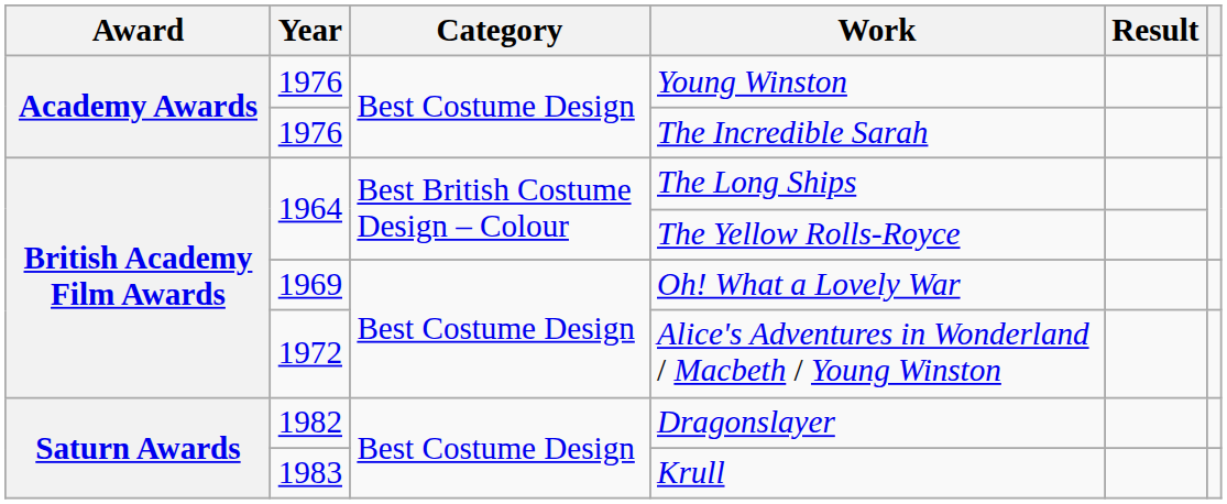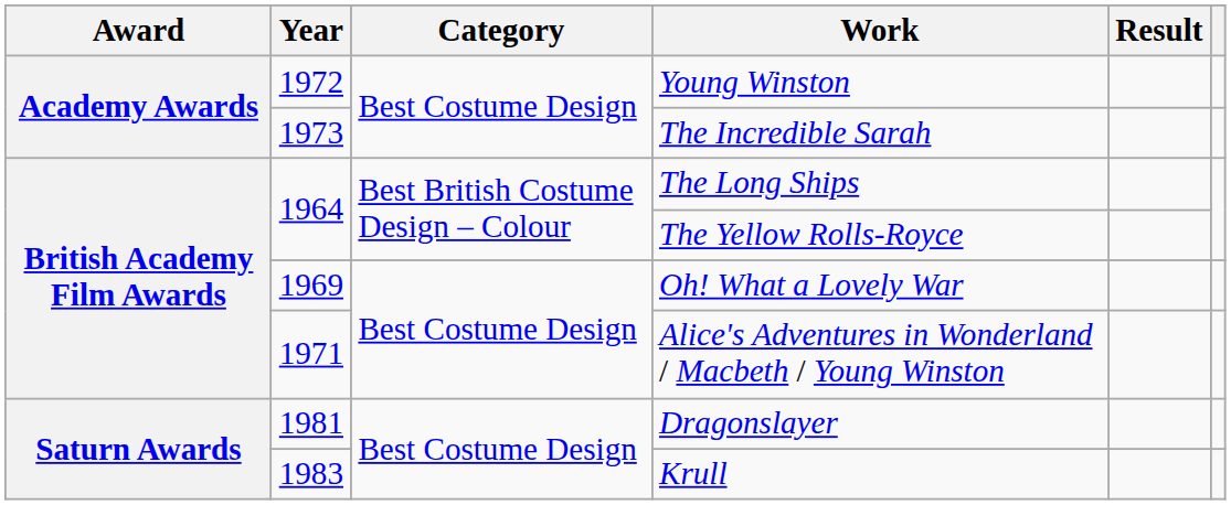 <table class="wikitable">
 <tr>
 <th>Award</th>
 <th>Year</th>
 <th>Category</th>
 <th>Work</th>
 <th>Result</th>
 <th class="unsortable"></th>
 </tr>
 <tr>
 <th rowspan="2" scope="row" style="text-align:center;"><a href='#'>Academy Awards</a></th>
-<td style="text-align:center;"><a href='#'>1976</a></td>
+<td style="text-align:center;"><a href='#'>1972</a></td>
 <td rowspan="2"><a href='#'>Best Costume Design</a></td>
 <td><em><a href='#'>Young Winston</a></em></td>
 <td></td>
 <td style="text-align:center;"></td>
 </tr>
 <tr>
-<td style="text-align:center;"><a href='#'>1976</a></td>
+<td style="text-align:center;"><a href='#'>1973</a></td>
 <td><em><a href='#'>The Incredible Sarah</a></em></td>
 <td></td>
 <td style="text-align:center;"></td>
 </tr>
 <tr>
 <th rowspan="4" scope="row" style="text-align:center;"><a href='#'>British Academy Film Awards</a></th>
 <td rowspan="2", style="text-align:center;"><a href='#'>1964</a></td>
 <td rowspan="2"><a href='#'>Best British Costume Design – Colour</a></td>
 <td><em><a href='#'>The Long Ships</a></em></td>
 <td></td>
 <td rowspan="2", style="text-align:center;"></td>
 </tr>
 <tr>
 <td><em><a href='#'>The Yellow Rolls-Royce</a></em></td>
 <td></td>
 </tr>
 <tr>
 <td style="text-align:center;"><a href='#'>1969</a></td>
 <td rowspan="2"><a href='#'>Best Costume Design</a></td>
 <td><em><a href='#'>Oh! What a Lovely War</a></em></td>
 <td></td>
 <td style="text-align:center;"></td>
 </tr>
 <tr>
-<td style="text-align:center;"><a href='#'>1972</a></td>
+<td style="text-align:center;"><a href='#'>1971</a></td>
 <td><em><a href='#'>Alice's Adventures in Wonderland</a></em> / <em><a href='#'>Macbeth</a></em> / <em><a href='#'>Young Winston</a></em></td>
 <td></td>
 <td style="text-align:center;"></td>
 </tr>
 <tr>
 <th rowspan="2" scope="row" style="text-align:center;"><a href='#'>Saturn Awards</a></th>
-<td style="text-align:center;"><a href='#'>1982</a></td>
+<td style="text-align:center;"><a href='#'>1981</a></td>
 <td rowspan="2"><a href='#'>Best Costume Design</a></td>
 <td><em><a href='#'>Dragonslayer</a></em></td>
 <td></td>
 <td style="text-align:center;"></td>
 </tr>
 <tr>
 <td style="text-align:center;"><a href='#'>1983</a></td>
 <td><em><a href='#'>Krull</a></em></td>
 <td></td>
 <td style="text-align:center;"></td>
 </tr>
 </table>
